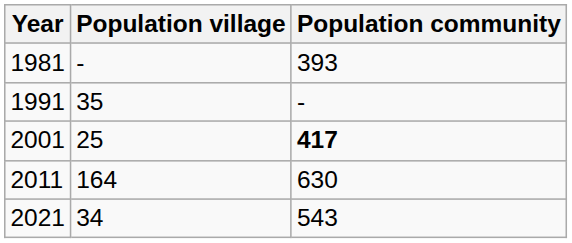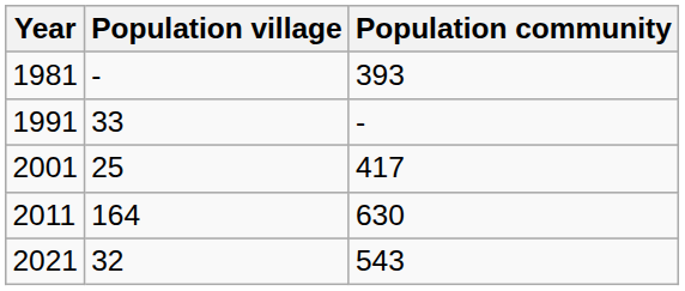 <table class="wikitable">
 <tr>
 <th>Year</th>
 <th>Population village</th>
 <th>Population community</th>
 </tr>
 <tr>
 <td>1981</td>
 <td>-</td>
 <td>393</td>
 </tr>
 <tr>
 <td>1991</td>
-<td>35</td>
+<td>33</td>
 <td>-</td>
 </tr>
 <tr>
 <td>2001</td>
 <td>25</td>
-<td><strong>417</strong></td>
+<td>417</td>
 </tr>
 <tr>
 <td>2011</td>
 <td>164</td>
 <td>630</td>
 </tr>
 <tr>
 <td>2021</td>
-<td>34</td>
+<td>32</td>
 <td>543</td>
 </tr>
 </table>
